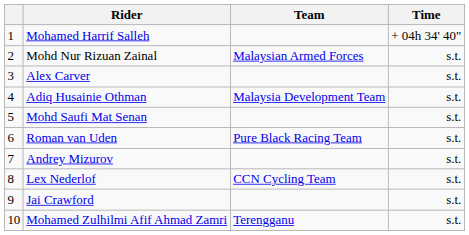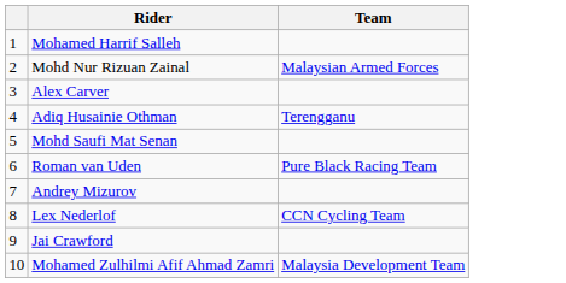 <table class=wikitable>
 <tr>
 <th></th>
 <th>Rider</th>
 <th>Team</th>
-<th>Time</th>
 </tr>
 <tr>
 <td>1</td>
 <td> <a href='#'>Mohamed Harrif Salleh</a></td>
 <td></td>
-<td align=right>+ 04h 34' 40"</td>
 </tr>
 <tr>
 <td>2</td>
 <td> Mohd Nur Rizuan Zainal</td>
 <td><a href='#'>Malaysian Armed Forces</a></td>
-<td align=right>s.t.</td>
 </tr>
 <tr>
 <td>3</td>
 <td> <a href='#'>Alex Carver</a></td>
 <td></td>
-<td align=right>s.t.</td>
 </tr>
 <tr>
 <td>4</td>
 <td> <a href='#'>Adiq Husainie Othman</a> </td>
-<td><a href='#'>Malaysia Development Team</a></td>
-<td align=right>s.t.</td>
+<td><a href='#'>Terengganu</a></td>
 </tr>
 <tr>
 <td>5</td>
 <td> <a href='#'>Mohd Saufi Mat Senan</a></td>
 <td></td>
-<td align=right>s.t.</td>
 </tr>
 <tr>
 <td>6</td>
 <td> <a href='#'>Roman van Uden</a></td>
 <td><a href='#'>Pure Black Racing Team</a></td>
-<td align=right>s.t.</td>
 </tr>
 <tr>
 <td>7</td>
 <td> <a href='#'>Andrey Mizurov</a></td>
 <td></td>
-<td align=right>s.t.</td>
 </tr>
 <tr>
 <td>8</td>
 <td> <a href='#'>Lex Nederlof</a></td>
 <td><a href='#'>CCN Cycling Team</a></td>
-<td align=right>s.t.</td>
 </tr>
 <tr>
 <td>9</td>
 <td> <a href='#'>Jai Crawford</a></td>
 <td></td>
-<td align=right>s.t.</td>
 </tr>
 <tr>
 <td>10</td>
 <td> <a href='#'>Mohamed Zulhilmi Afif Ahmad Zamri</a></td>
-<td><a href='#'>Terengganu</a></td>
-<td align=right>s.t.</td>
+<td><a href='#'>Malaysia Development Team</a></td>
 </tr>
 </table>
